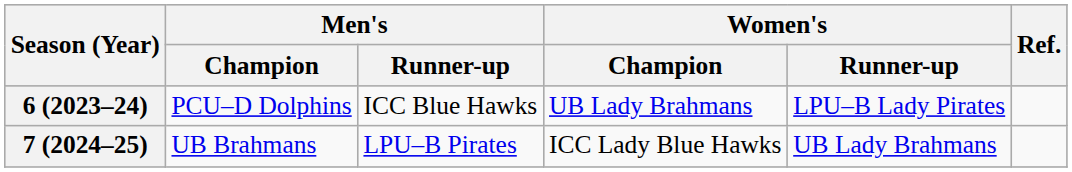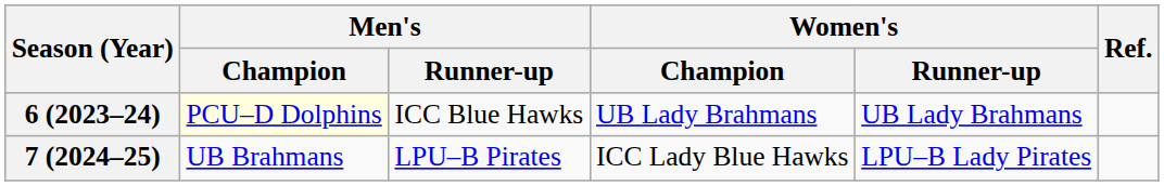 <table class="wikitable">
 <tr>
 <th rowspan=2>Season (Year)</th>
 <th colspan=2>Men's</th>
 <th colspan=2>Women's</th>
 <th rowspan=2>Ref.</th>
 </tr>
 <tr>
 <th>Champion</th>
 <th>Runner-up</th>
 <th>Champion</th>
 <th>Runner-up</th>
 </tr>
 <tr>
 <th>6 (2023–24)</th>
-<td><a href='#'>PCU–D Dolphins</a></td>
+<td style="background: lightyellow;"><a href='#'>PCU–D Dolphins</a></td>
 <td>ICC Blue Hawks</td>
 <td><a href='#'>UB Lady Brahmans</a></td>
-<td><a href='#'>LPU–B Lady Pirates</a></td>
+<td><a href='#'>UB Lady Brahmans</a></td>
 <td></td>
 </tr>
 <tr>
 <th>7 (2024–25)</th>
 <td><a href='#'>UB Brahmans</a></td>
 <td><a href='#'>LPU–B Pirates</a></td>
 <td>ICC Lady Blue Hawks</td>
-<td><a href='#'>UB Lady Brahmans</a></td>
+<td><a href='#'>LPU–B Lady Pirates</a></td>
 <td></td>
 </tr>
 </table>
